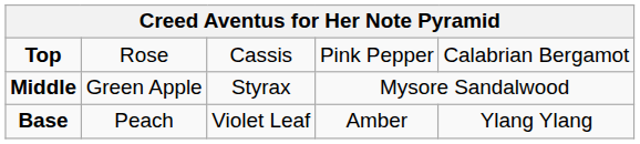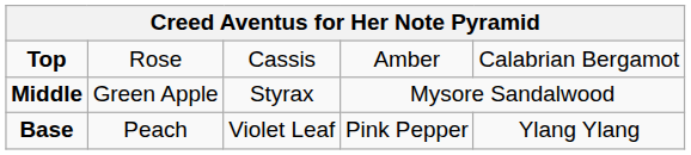 <table class="wikitable"  style="margin: auto;">
 <tr>
 <th colspan=7>Creed Aventus for Her Note Pyramid</th>
 </tr>
 <tr>
 <td align=center><strong>Top</strong></td>
 <td align=center>Rose</td>
 <td align=center>Cassis</td>
-<td align=center>Pink Pepper</td>
+<td align=center>Amber</td>
 <td align=center>Calabrian Bergamot</td>
 </tr>
 <tr>
 <td align=center><strong>Middle</strong></td>
 <td align=center>Green Apple</td>
 <td align=center>Styrax</td>
 <td colspan=2 align=center>Mysore Sandalwood</td>
 </tr>
 <tr>
 <td align=center><strong>Base</strong></td>
 <td align=center>Peach</td>
 <td align=center>Violet Leaf</td>
-<td align=center>Amber</td>
+<td align=center>Pink Pepper</td>
 <td align=center>Ylang Ylang</td>
 </tr>
 </table>
